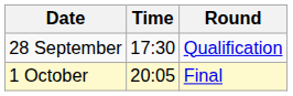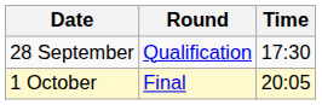 <table class="wikitable">
 <tr>
 <th>Date</th>
+<th>Round</th>
 <th>Time</th>
-<th>Round</th>
 </tr>
 <tr>
 <td>28 September</td>
+<td><a href='#'>Qualification</a></td>
 <td>17:30</td>
-<td><a href='#'>Qualification</a></td>
 </tr>
 <tr style=background:lemonchiffon>
 <td>1 October</td>
+<td><a href='#'>Final</a></td>
 <td>20:05</td>
-<td><a href='#'>Final</a></td>
 </tr>
 </table>
